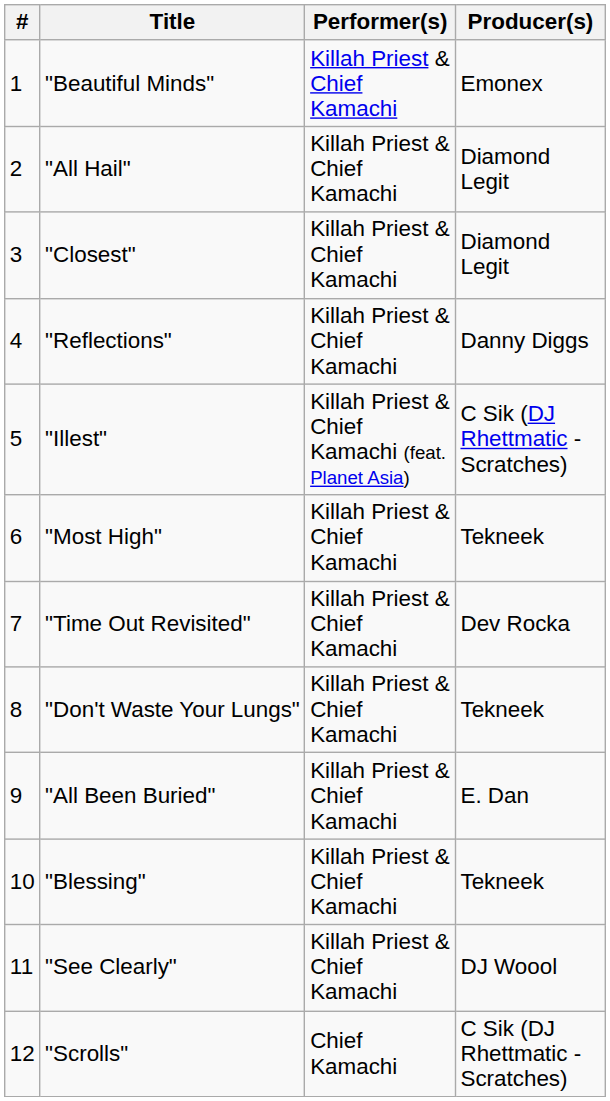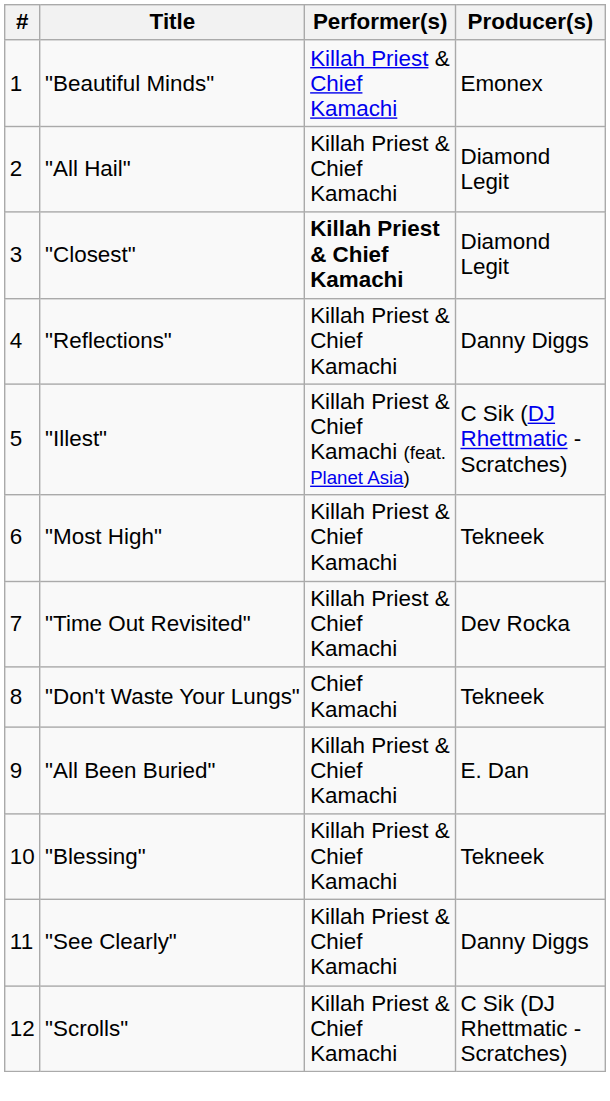 <table class="wikitable">
 <tr>
 <th style="text-align:center;">#</th>
 <th style="text-align:center;">Title</th>
 <th style="text-align:center; width:100px;">Performer(s)</th>
 <th style="text-align:center; width:100px;">Producer(s)</th>
 </tr>
 <tr>
 <td>1</td>
 <td>"Beautiful Minds"</td>
 <td><a href='#'>Killah Priest</a> & <a href='#'>Chief Kamachi</a></td>
 <td>Emonex</td>
 </tr>
 <tr>
 <td>2</td>
 <td>"All Hail"</td>
 <td>Killah Priest & Chief Kamachi</td>
 <td>Diamond Legit</td>
 </tr>
 <tr>
 <td>3</td>
 <td>"Closest"</td>
-<td>Killah Priest & Chief Kamachi</td>
+<td><strong>Killah Priest & Chief Kamachi</strong></td>
 <td>Diamond Legit</td>
 </tr>
 <tr>
 <td>4</td>
 <td>"Reflections"</td>
 <td>Killah Priest & Chief Kamachi</td>
 <td>Danny Diggs</td>
 </tr>
 <tr>
 <td>5</td>
 <td>"Illest"</td>
 <td>Killah Priest & Chief Kamachi <small>(feat. <a href='#'>Planet Asia</a>)</small></td>
 <td>C Sik (<a href='#'>DJ Rhettmatic</a> - Scratches)</td>
 </tr>
 <tr>
 <td>6</td>
 <td>"Most High"</td>
 <td>Killah Priest & Chief Kamachi</td>
 <td>Tekneek</td>
 </tr>
 <tr>
 <td>7</td>
 <td>"Time Out Revisited"</td>
 <td>Killah Priest & Chief Kamachi</td>
 <td>Dev Rocka</td>
 </tr>
 <tr>
 <td>8</td>
 <td>"Don't Waste Your Lungs"</td>
-<td>Killah Priest & Chief Kamachi</td>
+<td>Chief Kamachi</td>
 <td>Tekneek</td>
 </tr>
 <tr>
 <td>9</td>
 <td>"All Been Buried"</td>
 <td>Killah Priest & Chief Kamachi</td>
 <td>E. Dan</td>
 </tr>
 <tr>
 <td>10</td>
 <td>"Blessing"</td>
 <td>Killah Priest & Chief Kamachi</td>
 <td>Tekneek</td>
 </tr>
 <tr>
 <td>11</td>
 <td>"See Clearly"</td>
 <td>Killah Priest & Chief Kamachi</td>
-<td>DJ Woool</td>
+<td>Danny Diggs</td>
 </tr>
 <tr>
 <td>12</td>
 <td>"Scrolls"</td>
-<td>Chief Kamachi</td>
+<td>Killah Priest & Chief Kamachi</td>
 <td>C Sik (DJ Rhettmatic - Scratches)</td>
 </tr>
 </table>
